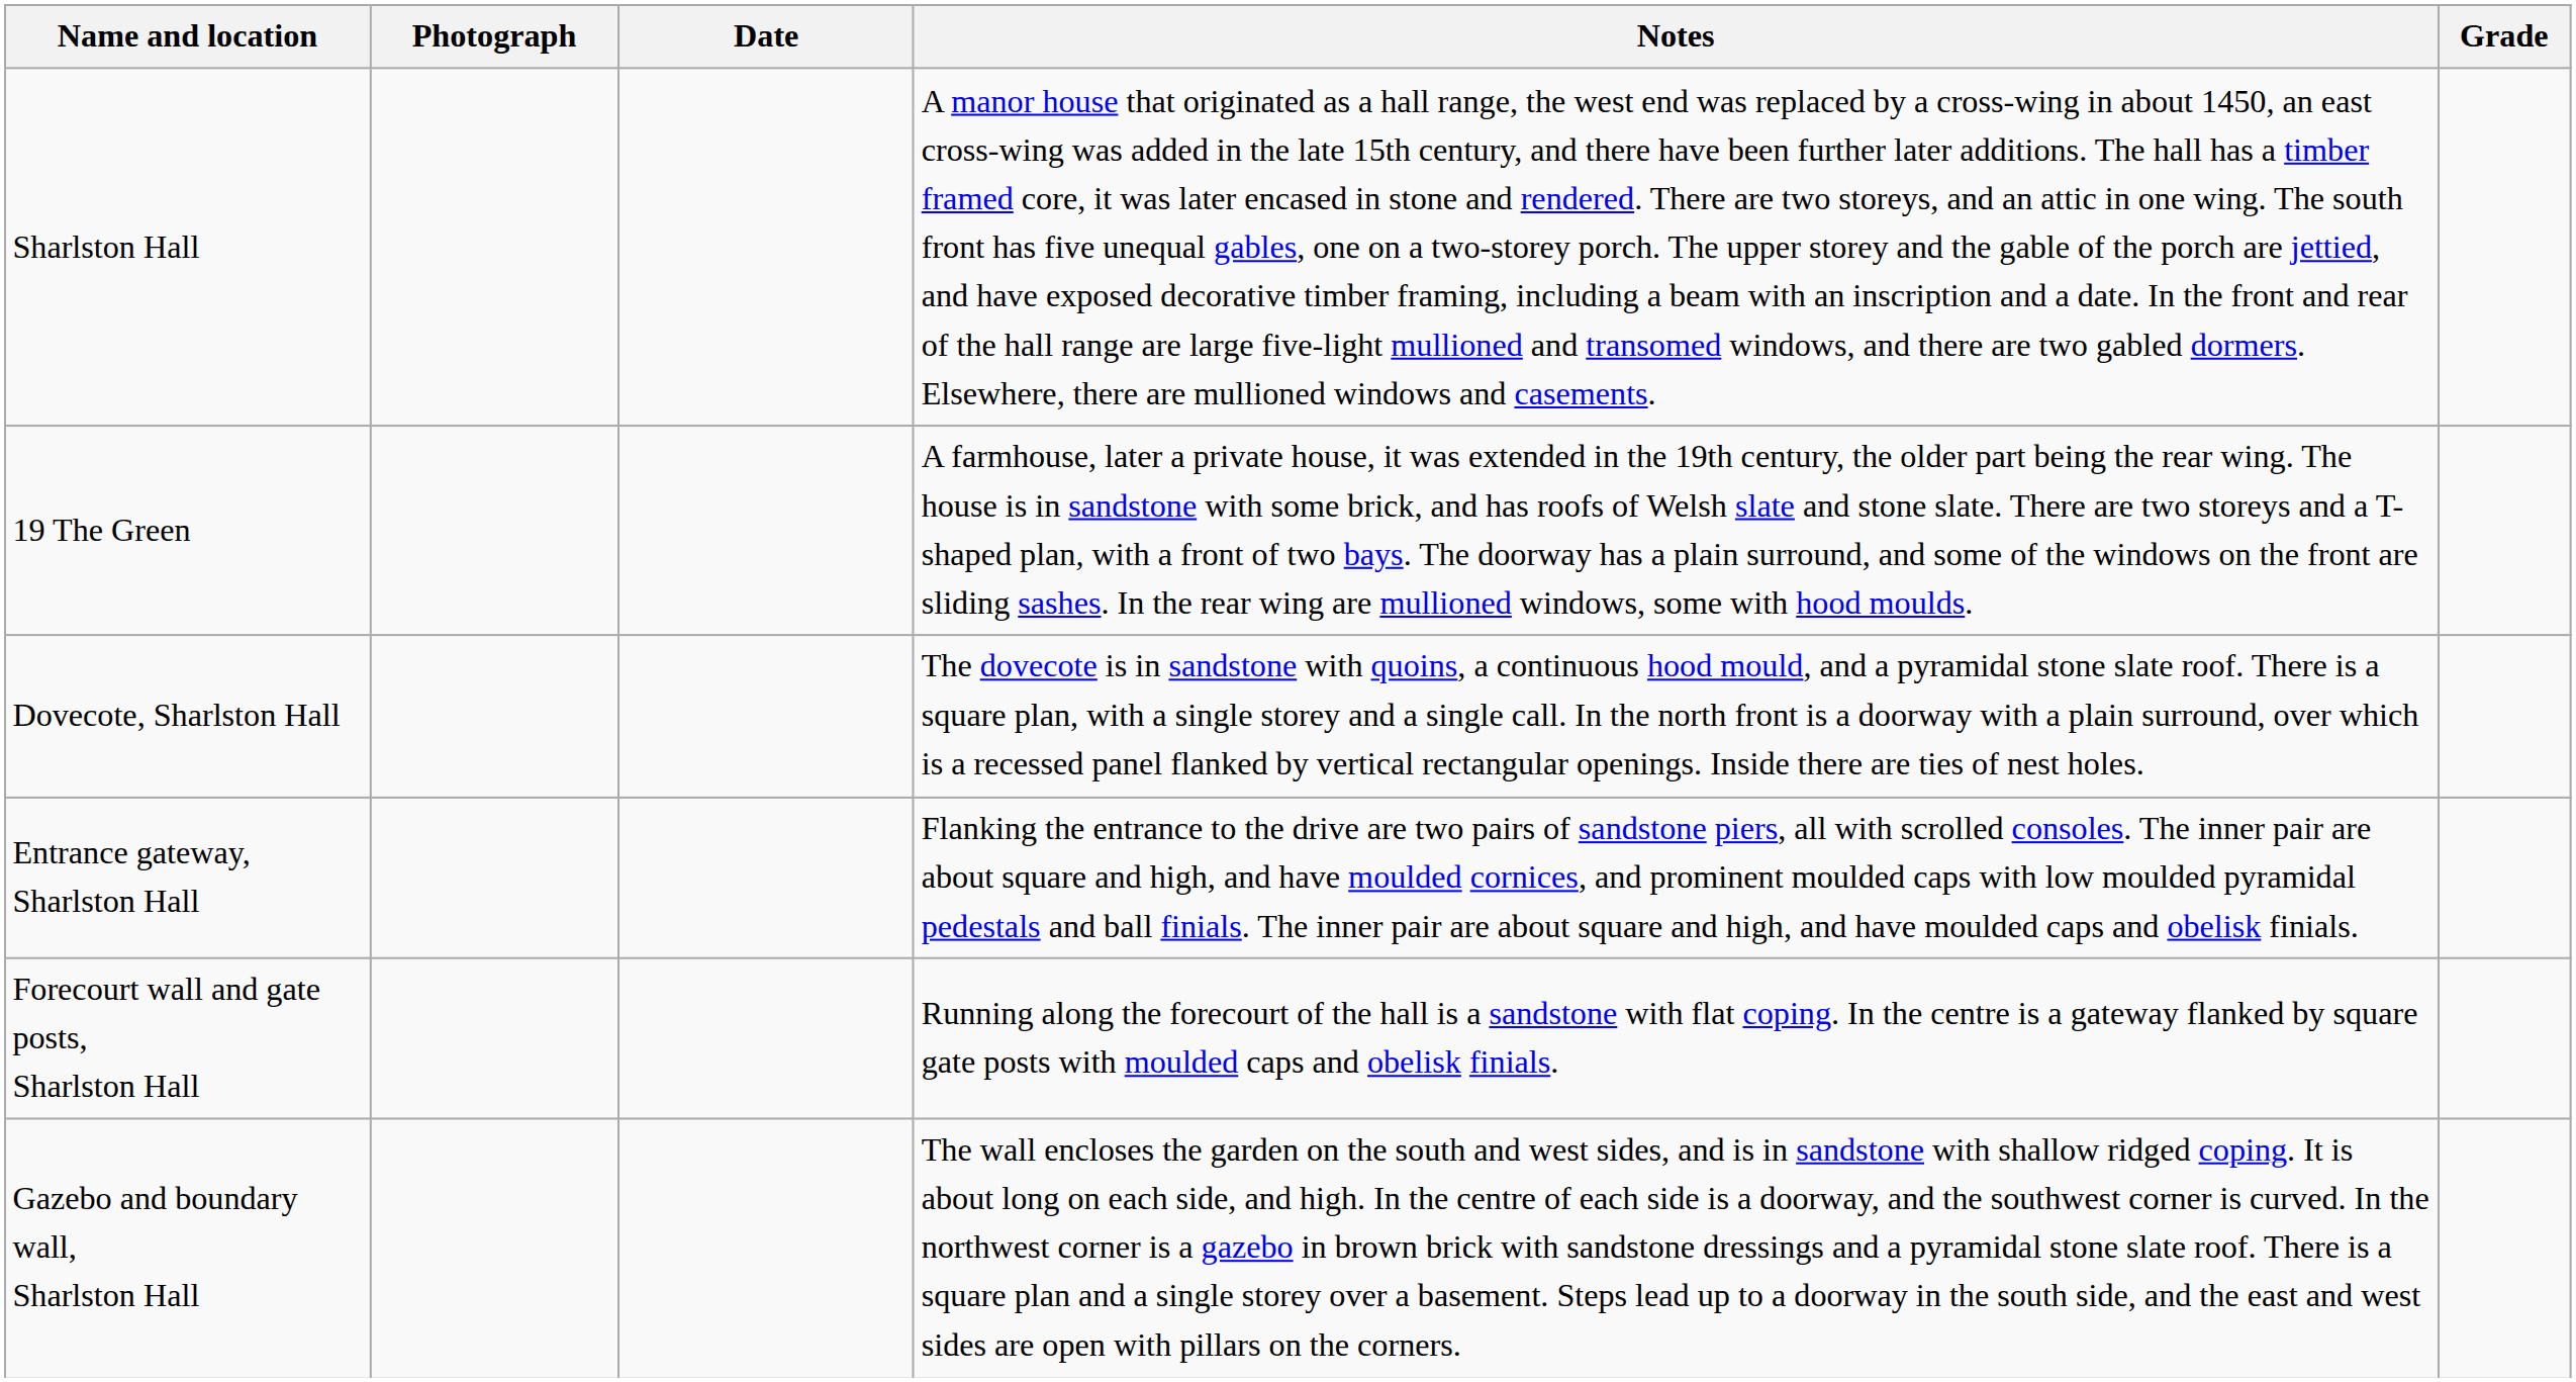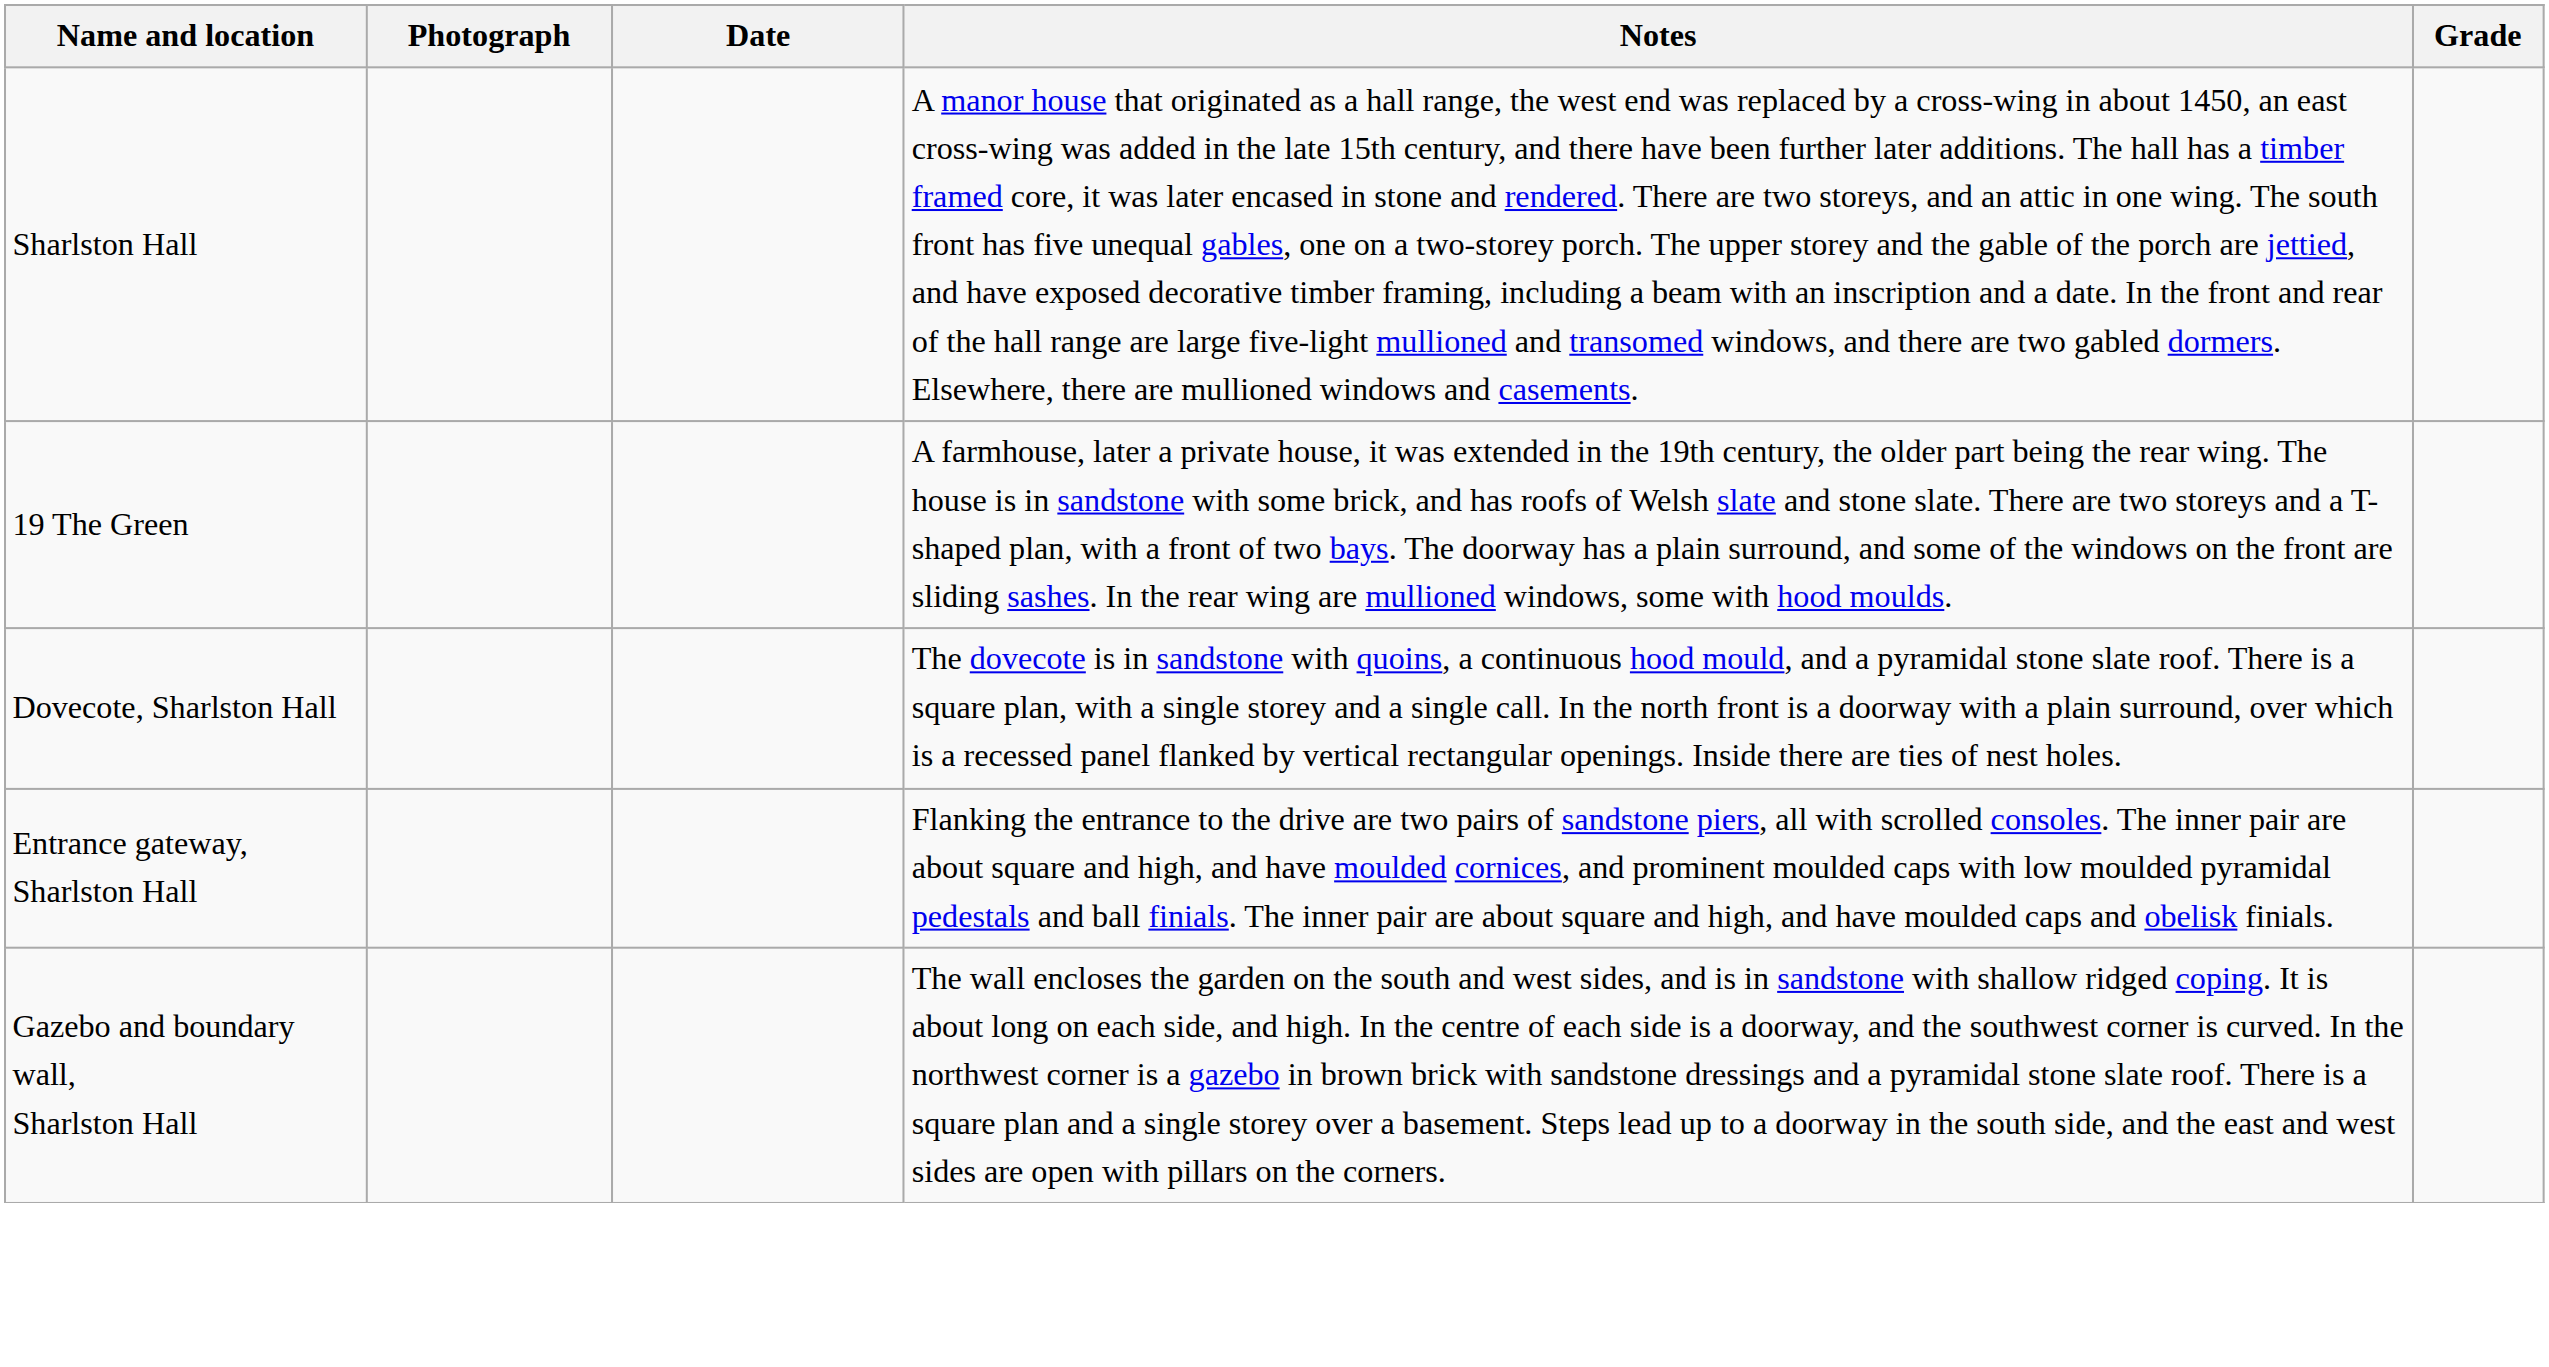 <table class="wikitable sortable plainrowheaders" style="width:100%; border:0; text-align:left; line-height:150%;">
 <tr>
 <th scope="col"  style="width:150px">Name and location</th>
 <th scope="col"  style="width:100px" class="unsortable">Photograph</th>
 <th scope="col"  style="width:120px">Date</th>
 <th scope="col"  style="width:650px" class="unsortable">Notes</th>
 <th scope="col"  style="width:50px">Grade</th>
 </tr>
 <tr>
 <td>Sharlston Hall<br><small></small></td>
 <td></td>
 <td align="center"></td>
 <td>A <a href='#'>manor house</a> that originated as a hall range, the west end was replaced by a cross-wing in about 1450, an east cross-wing was added in the late 15th century, and there have been further later additions.  The hall has a <a href='#'>timber framed</a> core, it was later encased in stone and <a href='#'>rendered</a>.  There are two storeys, and an attic in one wing.  The south front has five unequal <a href='#'>gables</a>, one on a two-storey porch.  The upper storey and the gable of the porch are <a href='#'>jettied</a>, and have exposed decorative timber framing, including a beam with an inscription and a date.  In the front and rear of the hall range are large five-light <a href='#'>mullioned</a> and <a href='#'>transomed</a> windows, and there are two gabled <a href='#'>dormers</a>.  Elsewhere, there are mullioned windows and <a href='#'>casements</a>.</td>
 <td align="center" ></td>
 </tr>
 <tr>
 <td>19 The Green<br><small></small></td>
 <td></td>
 <td align="center"></td>
 <td>A farmhouse, later a private house, it was extended in the 19th century, the older part being the rear wing.  The house is in <a href='#'>sandstone</a> with some brick, and has roofs of Welsh <a href='#'>slate</a> and stone slate.  There are two storeys and a T-shaped plan, with a front of two <a href='#'>bays</a>.  The doorway has a plain surround, and some of the windows on the front are sliding <a href='#'>sashes</a>.  In the rear wing are <a href='#'>mullioned</a> windows, some with <a href='#'>hood moulds</a>.</td>
 <td align="center" ></td>
 </tr>
 <tr>
 <td>Dovecote, Sharlston Hall<br><small></small></td>
 <td></td>
 <td align="center"></td>
 <td>The <a href='#'>dovecote</a> is in <a href='#'>sandstone</a> with <a href='#'>quoins</a>, a continuous <a href='#'>hood mould</a>, and a pyramidal stone slate roof.  There is a square plan, with a single storey and a single call.  In the north front is a doorway with a plain surround, over which is a recessed panel flanked by vertical rectangular openings.  Inside there are ties of nest holes.</td>
 <td align="center" ></td>
 </tr>
 <tr>
 <td>Entrance gateway, Sharlston Hall<br><small></small></td>
 <td></td>
 <td align="center"></td>
 <td>Flanking the entrance to the drive are two pairs of <a href='#'>sandstone</a> <a href='#'>piers</a>, all with scrolled <a href='#'>consoles</a>.  The inner pair are about  square and  high, and have <a href='#'>moulded</a> <a href='#'>cornices</a>, and prominent moulded caps with low moulded pyramidal <a href='#'>pedestals</a> and ball <a href='#'>finials</a>.   The inner pair are about  square and  high, and have moulded caps and <a href='#'>obelisk</a> finials.</td>
 <td align="center" ></td>
 </tr>
 <tr>
-<td>Forecourt wall and gate posts,<br>Sharlston Hall<br><small></small></td>
-<td></td>
-<td align="center"></td>
-<td>Running along the forecourt of the hall is a <a href='#'>sandstone</a> with flat <a href='#'>coping</a>.  In the centre is a gateway flanked by square gate posts with <a href='#'>moulded</a> caps and <a href='#'>obelisk</a> <a href='#'>finials</a>.</td>
-<td align="center" ></td>
-</tr>
-<tr>
 <td>Gazebo and boundary wall,<br>Sharlston Hall<br><small></small></td>
 <td></td>
 <td align="center"></td>
 <td>The wall encloses the garden on the south and west sides, and is in <a href='#'>sandstone</a> with shallow ridged <a href='#'>coping</a>.  It is about  long on each side, and  high.  In the centre of each side is a doorway, and the southwest corner is curved.  In the northwest corner is a <a href='#'>gazebo</a> in brown brick with sandstone dressings and a pyramidal stone slate roof.  There is a square plan and a single storey over a basement.  Steps lead up to a doorway in the south side, and the east and west sides are open with pillars on the corners.</td>
 <td align="center" ></td>
 </tr>
 <tr>
 </tr>
 </table>
